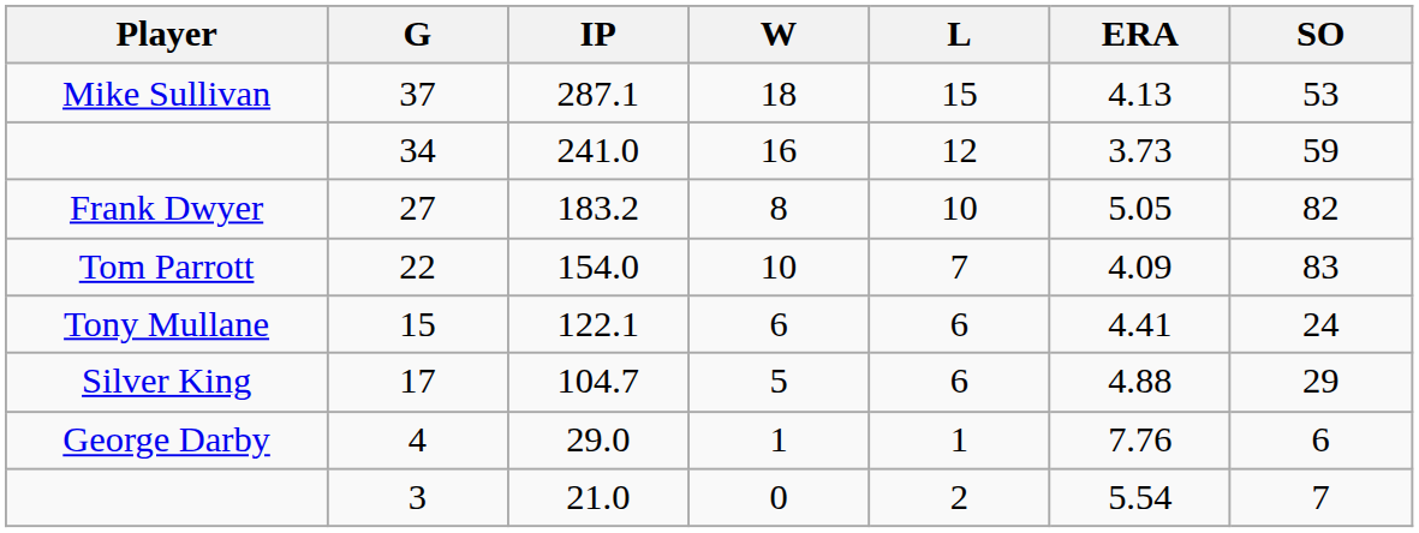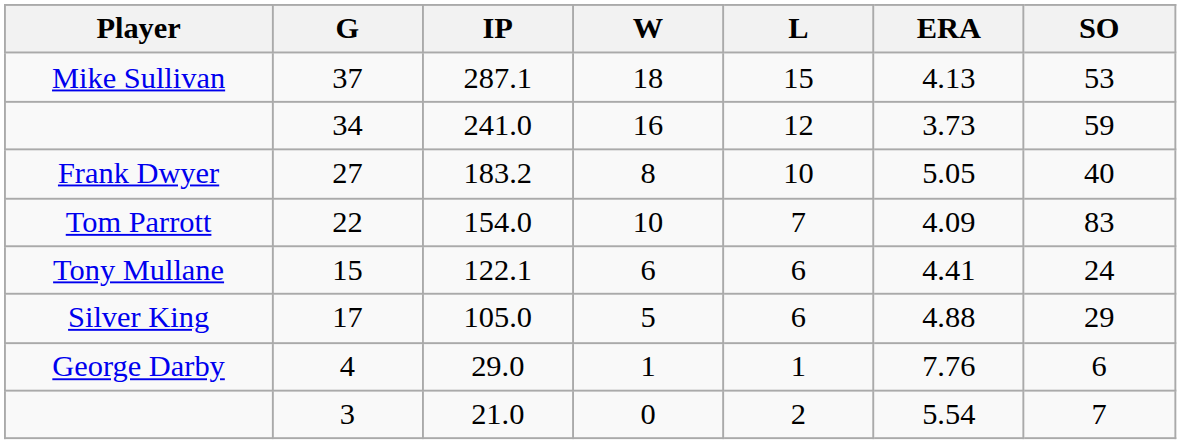 <table class="wikitable sortable">
 <tr>
 <th bgcolor="#DDDDFF" width="16%">Player</th>
 <th bgcolor="#DDDDFF" width="9%">G</th>
 <th bgcolor="#DDDDFF" width="9%">IP</th>
 <th bgcolor="#DDDDFF" width="9%">W</th>
 <th bgcolor="#DDDDFF" width="9%">L</th>
 <th bgcolor="#DDDDFF" width="9%">ERA</th>
 <th bgcolor="#DDDDFF" width="9%">SO</th>
 </tr>
 <tr align="center">
 <td><a href='#'>Mike Sullivan</a></td>
 <td>37</td>
 <td>287.1</td>
 <td>18</td>
 <td>15</td>
 <td>4.13</td>
 <td>53</td>
 </tr>
 <tr align=center>
 <td></td>
 <td>34</td>
 <td>241.0</td>
 <td>16</td>
 <td>12</td>
 <td>3.73</td>
 <td>59</td>
 </tr>
 <tr align="center">
 <td><a href='#'>Frank Dwyer</a></td>
 <td>27</td>
 <td>183.2</td>
 <td>8</td>
 <td>10</td>
 <td>5.05</td>
-<td>82</td>
+<td>40</td>
 </tr>
 <tr align=center>
 <td><a href='#'>Tom Parrott</a></td>
 <td>22</td>
 <td>154.0</td>
 <td>10</td>
 <td>7</td>
 <td>4.09</td>
 <td>83</td>
 </tr>
 <tr align=center>
 <td><a href='#'>Tony Mullane</a></td>
 <td>15</td>
 <td>122.1</td>
 <td>6</td>
 <td>6</td>
 <td>4.41</td>
 <td>24</td>
 </tr>
 <tr align=center>
 <td><a href='#'>Silver King</a></td>
 <td>17</td>
-<td>104.7</td>
+<td>105.0</td>
 <td>5</td>
 <td>6</td>
 <td>4.88</td>
 <td>29</td>
 </tr>
 <tr align=center>
 <td><a href='#'>George Darby</a></td>
 <td>4</td>
 <td>29.0</td>
 <td>1</td>
 <td>1</td>
 <td>7.76</td>
 <td>6</td>
 </tr>
 <tr align=center>
 <td></td>
 <td>3</td>
 <td>21.0</td>
 <td>0</td>
 <td>2</td>
 <td>5.54</td>
 <td>7</td>
 </tr>
 </table>
